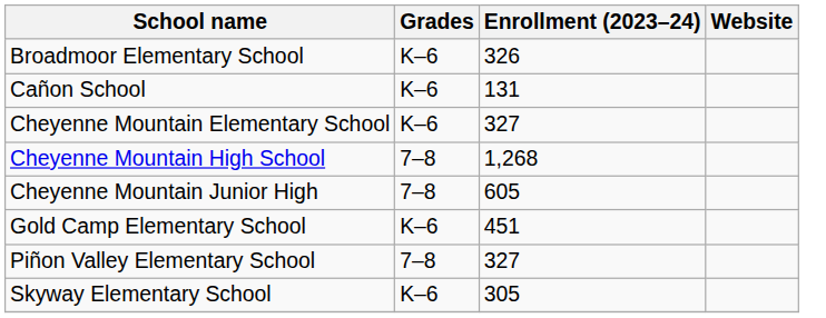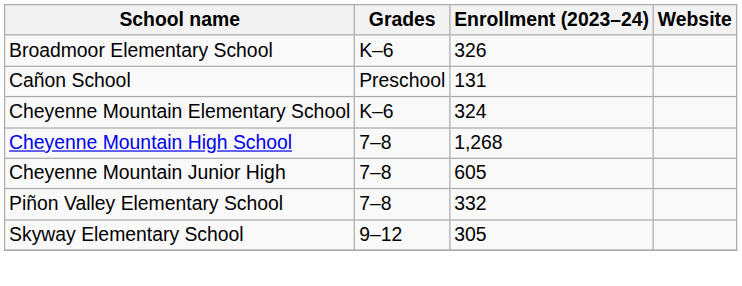 <table class="wikitable sortable">
 <tr>
 <th>School name</th>
 <th>Grades</th>
 <th>Enrollment (2023–24)</th>
 <th>Website</th>
 </tr>
 <tr>
 <td>Broadmoor Elementary School</td>
 <td>K–6</td>
 <td>326</td>
 <td></td>
 </tr>
 <tr>
 <td>Cañon School</td>
-<td>K–6</td>
+<td>Preschool</td>
 <td>131</td>
 <td></td>
 </tr>
 <tr>
 <td>Cheyenne Mountain Elementary School</td>
 <td>K–6</td>
-<td>327</td>
+<td>324</td>
 <td></td>
 </tr>
 <tr>
 <td><a href='#'>Cheyenne Mountain High School</a></td>
 <td>7–8</td>
 <td>1,268</td>
 <td></td>
 </tr>
 <tr>
 <td>Cheyenne Mountain Junior High</td>
 <td>7–8</td>
 <td>605</td>
 <td></td>
 </tr>
 <tr>
-<td>Gold Camp Elementary School</td>
-<td>K–6</td>
-<td>451</td>
-<td></td>
-</tr>
-<tr>
 <td>Piñon Valley Elementary School</td>
 <td>7–8</td>
-<td>327</td>
+<td>332</td>
 <td></td>
 </tr>
 <tr>
 <td>Skyway Elementary School</td>
-<td>K–6</td>
+<td>9–12</td>
 <td>305</td>
 <td></td>
 </tr>
 <tr>
 </tr>
 </table>
